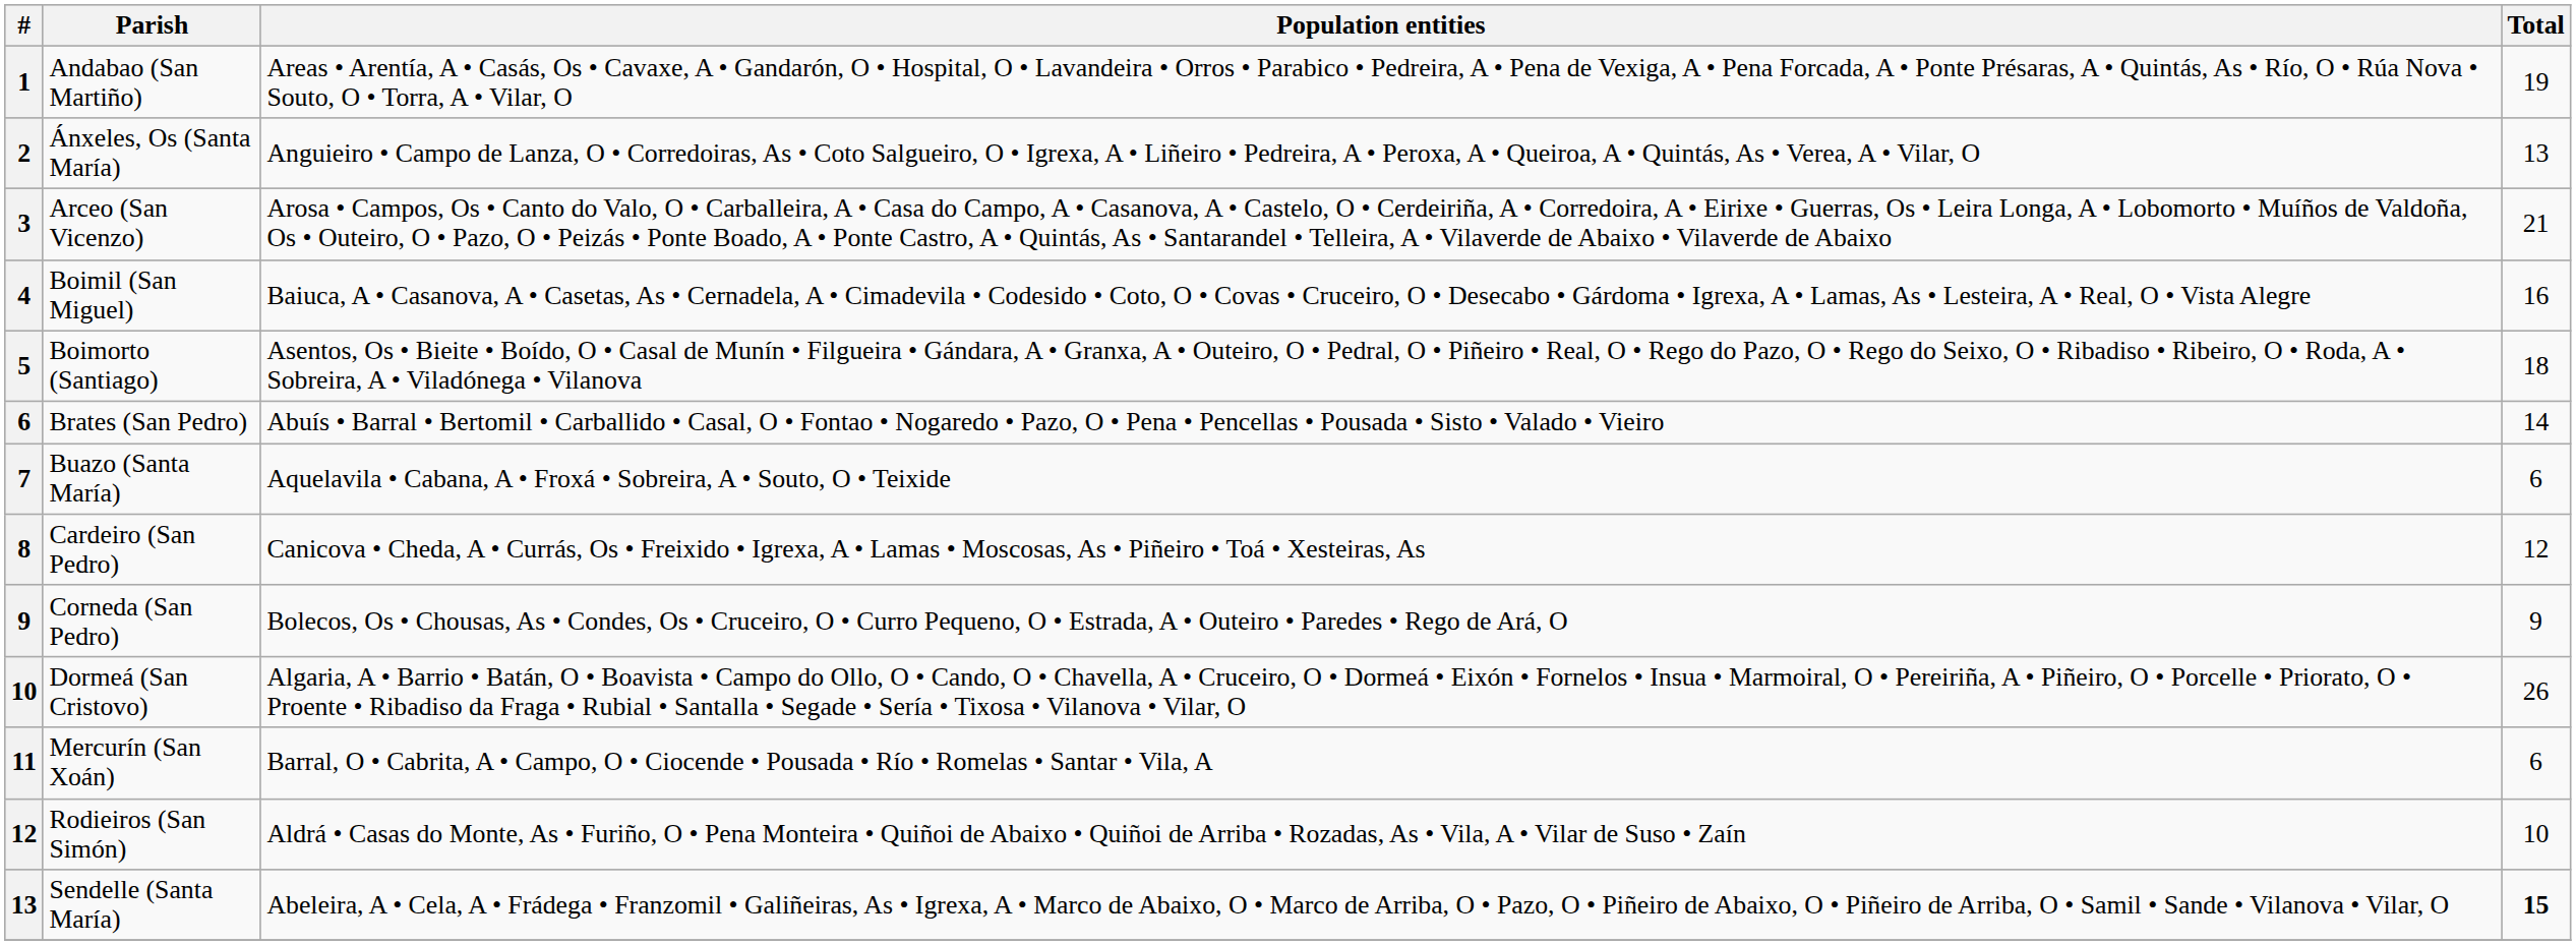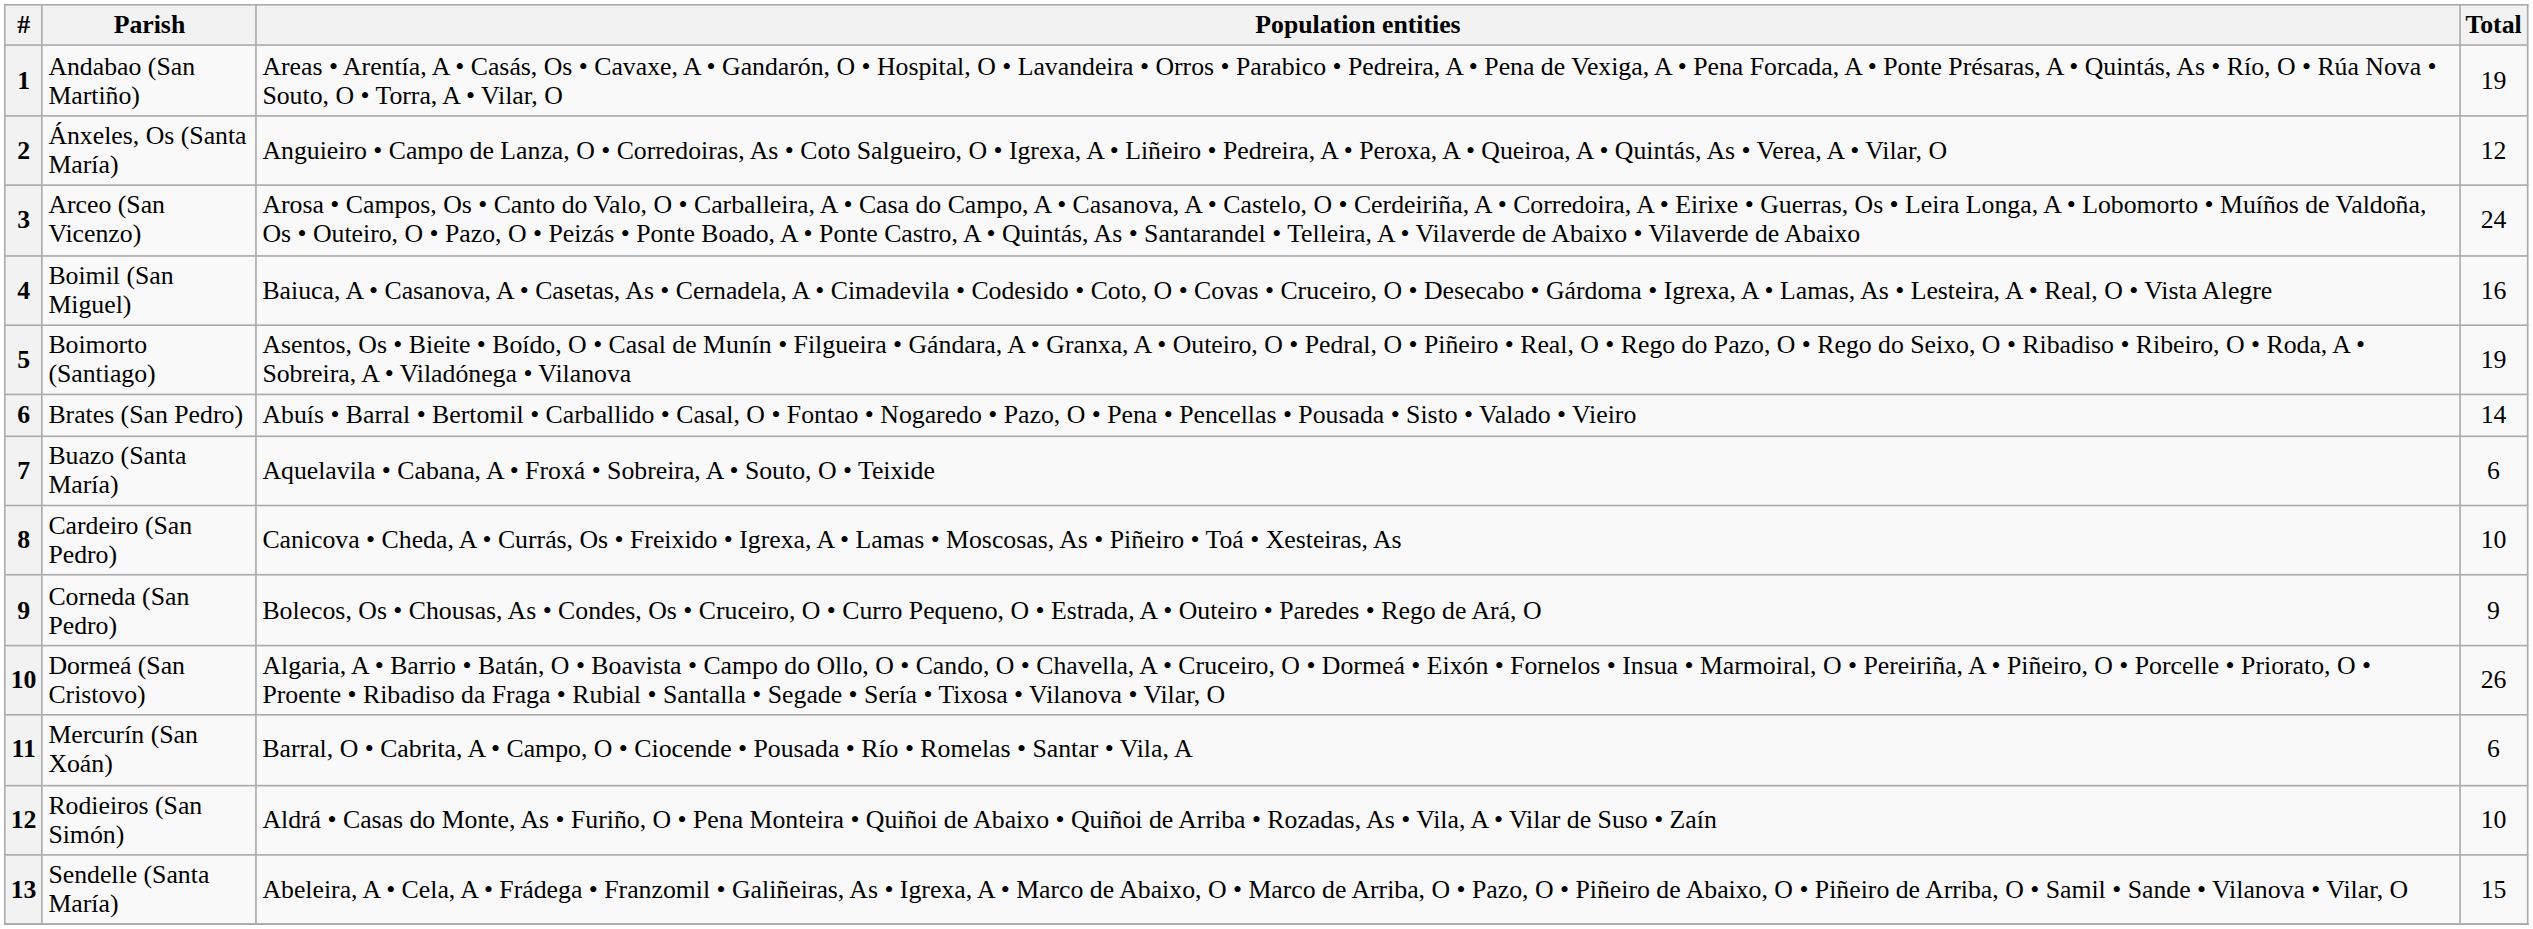 <table class="wikitable" border="1">
 <tr background-color="#efefef">
 <th>#</th>
 <th>Parish</th>
 <th>Population entities</th>
 <th>Total</th>
 </tr>
 <tr>
 <th>1</th>
 <td>Andabao (San Martiño)</td>
 <td>Areas • Arentía, A • Casás, Os • Cavaxe, A • Gandarón, O • Hospital, O • Lavandeira • Orros • Parabico • Pedreira, A • Pena de Vexiga, A • Pena Forcada, A • Ponte Présaras, A • Quintás, As • Río, O • Rúa Nova • Souto, O • Torra, A • Vilar, O</td>
 <td align="center">19</td>
 </tr>
 <tr>
 <th>2</th>
 <td>Ánxeles, Os (Santa María)</td>
 <td>Anguieiro • Campo de Lanza, O • Corredoiras, As • Coto Salgueiro, O • Igrexa, A • Liñeiro • Pedreira, A • Peroxa, A • Queiroa, A • Quintás, As • Verea, A • Vilar, O</td>
-<td align="center">13</td>
+<td align="center">12</td>
 </tr>
 <tr>
 <th>3</th>
 <td>Arceo (San Vicenzo)</td>
 <td>Arosa • Campos, Os • Canto do Valo, O • Carballeira, A • Casa do Campo, A • Casanova, A • Castelo, O • Cerdeiriña, A • Corredoira, A • Eirixe • Guerras, Os • Leira Longa, A • Lobomorto • Muíños de Valdoña, Os • Outeiro, O • Pazo, O • Peizás • Ponte Boado, A • Ponte Castro, A • Quintás, As • Santarandel • Telleira, A • Vilaverde de Abaixo • Vilaverde de Abaixo</td>
-<td align="center">21</td>
+<td align="center">24</td>
 </tr>
 <tr>
 <th>4</th>
 <td>Boimil (San Miguel)</td>
 <td>Baiuca, A • Casanova, A • Casetas, As • Cernadela, A • Cimadevila • Codesido • Coto, O • Covas • Cruceiro, O • Desecabo • Gárdoma • Igrexa, A • Lamas, As • Lesteira, A • Real, O • Vista Alegre</td>
 <td align="center">16</td>
 </tr>
 <tr>
 <th>5</th>
 <td>Boimorto (Santiago)</td>
 <td>Asentos, Os • Bieite • Boído, O • Casal de Munín • Filgueira • Gándara, A • Granxa, A • Outeiro, O • Pedral, O • Piñeiro • Real, O • Rego do Pazo, O • Rego do Seixo, O • Ribadiso • Ribeiro, O • Roda, A • Sobreira, A • Viladónega • Vilanova</td>
-<td align="center">18</td>
+<td align="center">19</td>
 </tr>
 <tr>
 <th>6</th>
 <td>Brates (San Pedro)</td>
 <td>Abuís • Barral • Bertomil • Carballido • Casal, O • Fontao • Nogaredo • Pazo, O • Pena • Pencellas • Pousada • Sisto • Valado • Vieiro</td>
 <td align="center">14</td>
 </tr>
 <tr>
 <th>7</th>
 <td>Buazo (Santa María)</td>
 <td>Aquelavila • Cabana, A • Froxá • Sobreira, A • Souto, O • Teixide</td>
 <td align="center">6</td>
 </tr>
 <tr>
 <th>8</th>
 <td>Cardeiro (San Pedro)</td>
 <td>Canicova • Cheda, A • Currás, Os • Freixido • Igrexa, A • Lamas • Moscosas, As • Piñeiro • Toá • Xesteiras, As</td>
-<td align="center">12</td>
+<td align="center">10</td>
 </tr>
 <tr>
 <th>9</th>
 <td>Corneda (San Pedro)</td>
 <td>Bolecos, Os • Chousas, As • Condes, Os • Cruceiro, O • Curro Pequeno, O • Estrada, A • Outeiro • Paredes • Rego de Ará, O</td>
 <td align="center">9</td>
 </tr>
 <tr>
 <th>10</th>
 <td>Dormeá (San Cristovo)</td>
 <td>Algaria, A • Barrio • Batán, O • Boavista • Campo do Ollo, O • Cando, O • Chavella, A • Cruceiro, O • Dormeá • Eixón • Fornelos • Insua • Marmoiral, O • Pereiriña, A • Piñeiro, O • Porcelle • Priorato, O • Proente • Ribadiso da Fraga • Rubial • Santalla • Segade • Sería • Tixosa • Vilanova • Vilar, O</td>
 <td align="center">26</td>
 </tr>
 <tr>
 <th>11</th>
 <td>Mercurín (San Xoán)</td>
 <td>Barral, O • Cabrita, A • Campo, O • Ciocende • Pousada • Río • Romelas • Santar • Vila, A</td>
 <td align="center">6</td>
 </tr>
 <tr>
 <th>12</th>
 <td>Rodieiros (San Simón)</td>
 <td>Aldrá • Casas do Monte, As • Furiño, O • Pena Monteira • Quiñoi de Abaixo • Quiñoi de Arriba • Rozadas, As • Vila, A • Vilar de Suso • Zaín</td>
 <td align="center">10</td>
 </tr>
 <tr>
 <th>13</th>
 <td>Sendelle (Santa María)</td>
 <td>Abeleira, A • Cela, A • Frádega • Franzomil • Galiñeiras, As • Igrexa, A • Marco de Abaixo, O • Marco de Arriba, O • Pazo, O • Piñeiro de Abaixo, O • Piñeiro de Arriba, O • Samil • Sande • Vilanova • Vilar, O</td>
-<td align="center"><strong>15</strong></td>
+<td align="center">15</td>
 </tr>
 <tr>
 </tr>
 </table>
